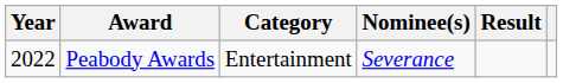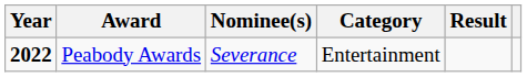 <table class="wikitable plainrowheaders sortable">
 <tr>
 <th scope="col">Year</th>
 <th scope="col">Award</th>
+<th scope="col">Nominee(s)</th>
 <th scope="col">Category</th>
-<th scope="col">Nominee(s)</th>
 <th scope="col">Result</th>
 <th scope="col" class="unsortable"></th>
 </tr>
 <tr>
-<td>2022</td>
+<td><strong>2022</strong></td>
 <td><a href='#'>Peabody Awards</a></td>
+<td><a href='#'><em>Severance</em></a></td>
 <td>Entertainment</td>
-<td><a href='#'><em>Severance</em></a></td>
 <td></td>
 <td></td>
 </tr>
 </table>
